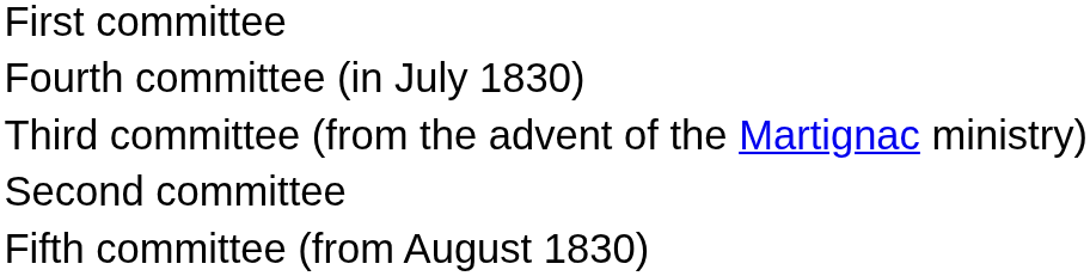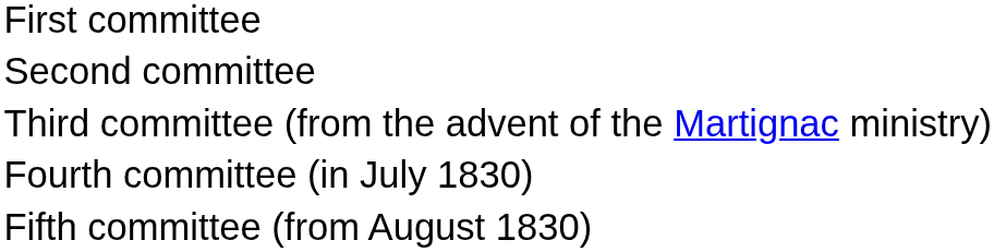 <table>
 <tr>
 <td>First committee</td>
+<td></td>
+</tr>
+<tr>
+<td>Second committee</td>
+<td></td>
+</tr>
+<tr>
+<td>Third committee (from the advent of the <a href='#'>Martignac</a> ministry)</td>
 <td></td>
 </tr>
 <tr>
 <td>Fourth committee (in July 1830)</td>
 <td></td>
 </tr>
 <tr>
-<td>Third committee (from the advent of the <a href='#'>Martignac</a> ministry)</td>
-<td></td>
-</tr>
-<tr>
-<td>Second committee</td>
-<td></td>
-</tr>
-<tr>
 <td>Fifth committee (from August 1830)</td>
 <td></td>
 </tr>
 </table>
